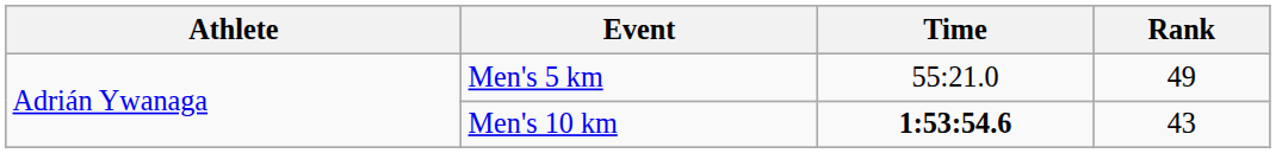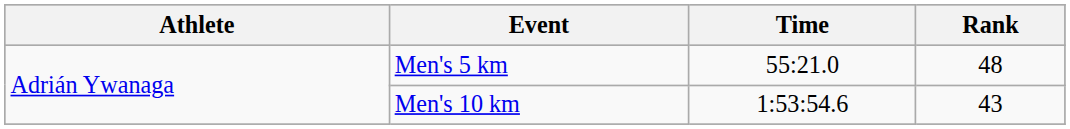 <table class="wikitable" style="text-align:center; font-size:90%; width:50%;">
 <tr>
 <th>Athlete</th>
 <th>Event</th>
 <th>Time</th>
 <th>Rank</th>
 </tr>
 <tr>
 <td align=left rowspan=2><a href='#'>Adrián Ywanaga</a></td>
 <td align=left><a href='#'>Men's 5 km</a></td>
 <td>55:21.0</td>
-<td>49</td>
+<td>48</td>
 </tr>
 <tr>
 <td align=left><a href='#'>Men's 10 km</a></td>
-<td><strong>1:53:54.6</strong></td>
+<td>1:53:54.6</td>
 <td>43</td>
 </tr>
 </table>
